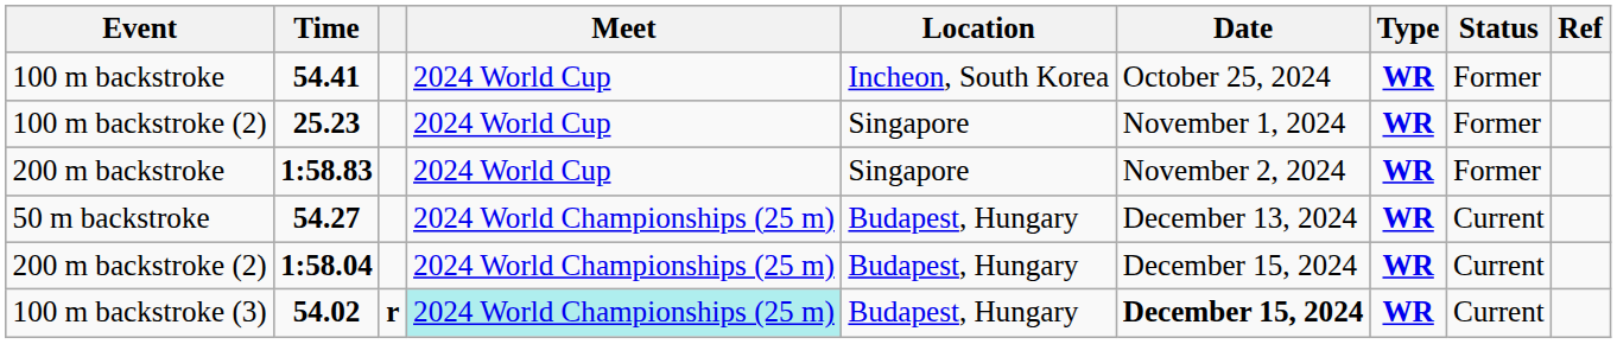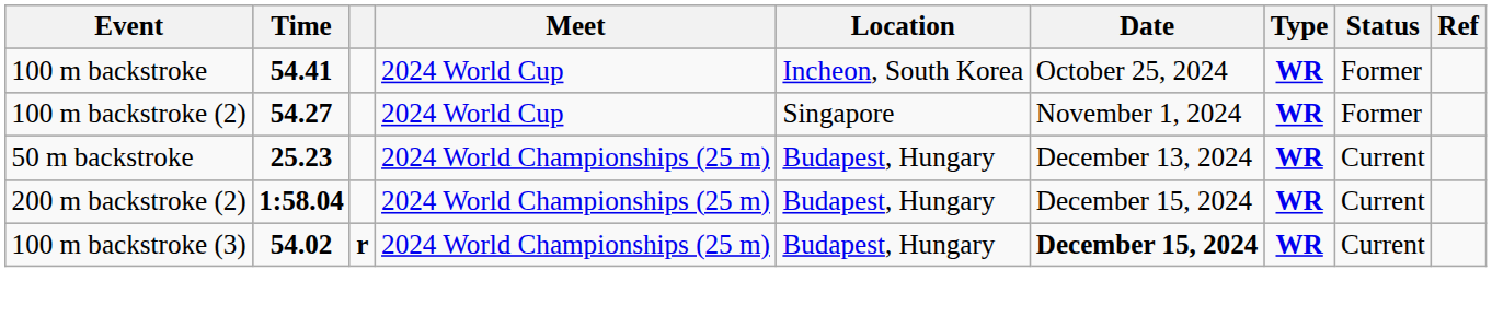 <table class="wikitable">
 <tr>
 <th>Event</th>
 <th>Time</th>
 <th></th>
 <th>Meet</th>
 <th>Location</th>
 <th>Date</th>
 <th>Type</th>
 <th>Status</th>
 <th>Ref</th>
 </tr>
 <tr>
 <td>100 m backstroke</td>
 <td style="text-align:center;"><strong>54.41</strong></td>
 <td></td>
 <td><a href='#'>2024 World Cup</a></td>
 <td><a href='#'>Incheon</a>, South Korea</td>
 <td>October 25, 2024</td>
 <td style="text-align:center;"><strong><a href='#'>WR</a></strong></td>
 <td>Former</td>
 <td></td>
 </tr>
 <tr>
 <td>100 m backstroke (2)</td>
-<td style="text-align:center;"><strong>25.23</strong></td>
+<td style="text-align:center;"><strong>54.27</strong></td>
 <td></td>
 <td><a href='#'>2024 World Cup</a></td>
 <td>Singapore</td>
 <td>November 1, 2024</td>
 <td style="text-align:center;"><strong><a href='#'>WR</a></strong></td>
 <td>Former</td>
 <td></td>
 </tr>
 <tr>
-<td>200 m backstroke</td>
-<td style="text-align:center;"><strong>1:58.83</strong></td>
-<td></td>
-<td><a href='#'>2024 World Cup</a></td>
-<td>Singapore</td>
-<td>November 2, 2024</td>
-<td style="text-align:center;"><strong><a href='#'>WR</a></strong></td>
-<td>Former</td>
-<td></td>
-</tr>
-<tr>
 <td>50 m backstroke</td>
-<td style="text-align:center;"><strong>54.27</strong></td>
+<td style="text-align:center;"><strong>25.23</strong></td>
 <td></td>
 <td><a href='#'>2024 World Championships (25 m)</a></td>
 <td><a href='#'>Budapest</a>, Hungary</td>
 <td>December 13, 2024</td>
 <td style="text-align:center;"><strong><a href='#'>WR</a></strong></td>
 <td>Current</td>
 <td></td>
 </tr>
 <tr>
 <td>200 m backstroke (2)</td>
 <td style="text-align:center;"><strong>1:58.04</strong></td>
 <td></td>
 <td><a href='#'>2024 World Championships (25 m)</a></td>
 <td><a href='#'>Budapest</a>, Hungary</td>
 <td>December 15, 2024</td>
 <td style="text-align:center;"><strong><a href='#'>WR</a></strong></td>
 <td>Current</td>
 <td></td>
 </tr>
 <tr>
 <td>100 m backstroke (3)</td>
 <td style="text-align:center;"><strong>54.02</strong></td>
 <td><strong>r</strong></td>
-<td style="background: paleturquoise;"><a href='#'>2024 World Championships (25 m)</a></td>
+<td><a href='#'>2024 World Championships (25 m)</a></td>
 <td><a href='#'>Budapest</a>, Hungary</td>
 <td><strong>December 15, 2024</strong></td>
 <td style="text-align:center;"><strong><a href='#'>WR</a></strong></td>
 <td>Current</td>
 <td></td>
 </tr>
 </table>
